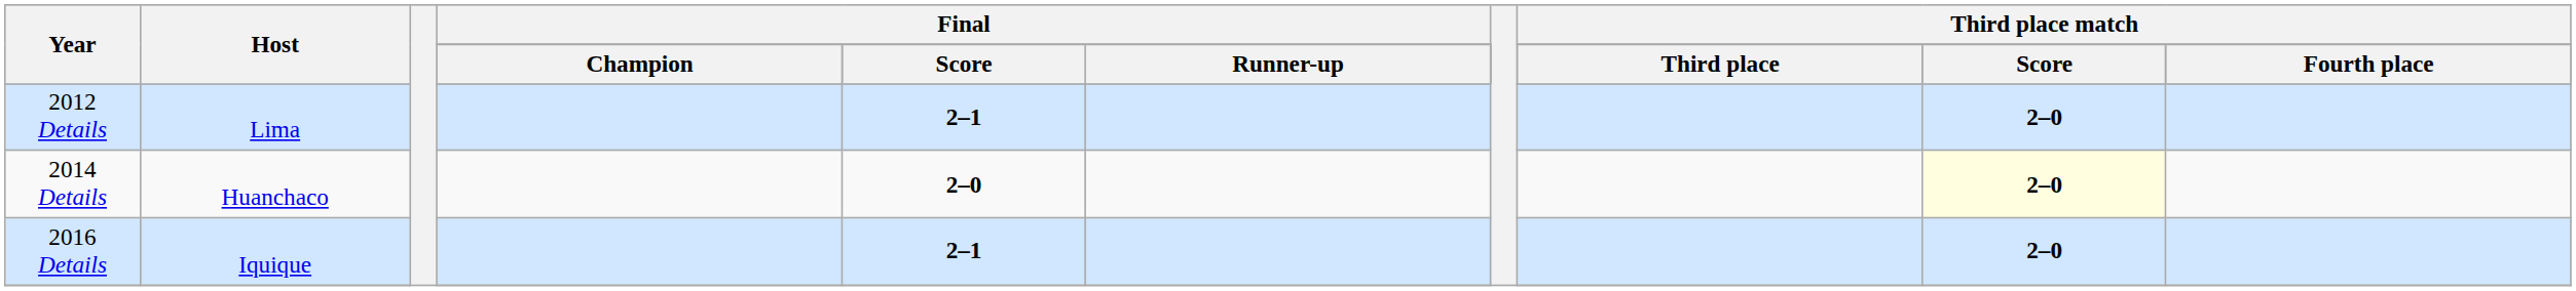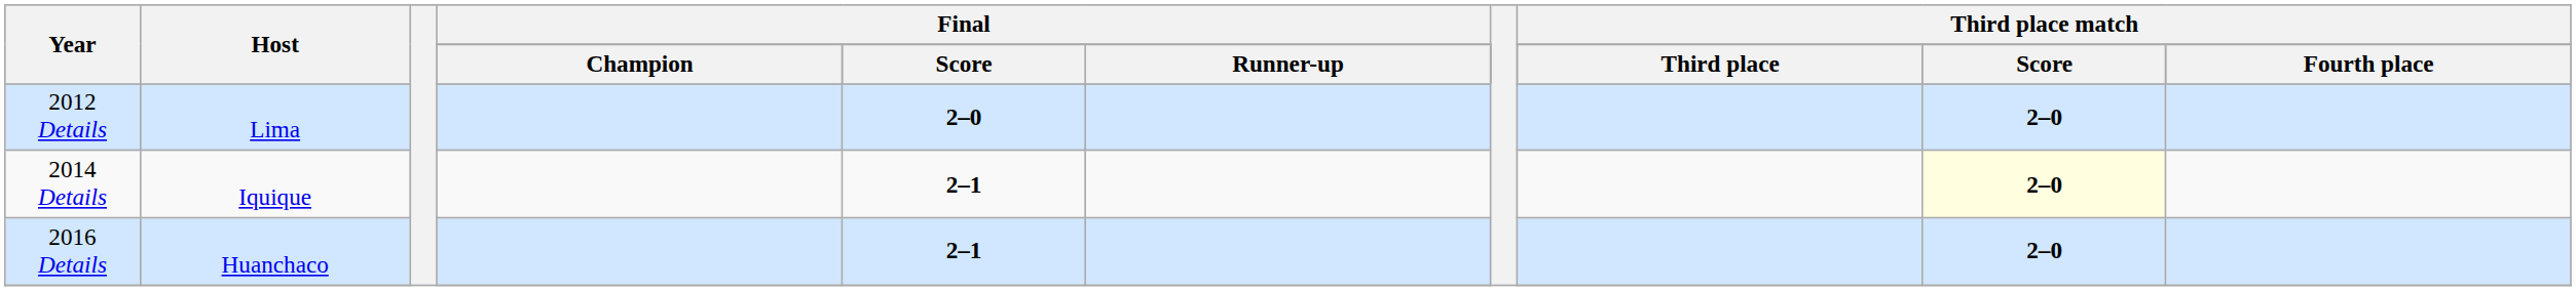 <table class="wikitable" style="font-size:90%; width: 98%; text-align: center;">
 <tr bgcolor=#C1D8FF>
 <th rowspan=2 width=5%>Year</th>
 <th rowspan=2 width=10%>Host</th>
 <th width=1% rowspan=100 bgcolor=ffffff></th>
 <th colspan=3>Final</th>
 <th width=1% rowspan=100 bgcolor=ffffff></th>
 <th colspan=3>Third place match</th>
 </tr>
 <tr bgcolor=FEF>
 <th width=15%>Champion</th>
 <th width=9%>Score</th>
 <th width=15%>Runner-up</th>
 <th width=15%>Third place</th>
 <th width=9%>Score</th>
 <th width=15%>Fourth place</th>
 </tr>
 <tr bgcolor=#D0E7FF>
 <td>2012<br><em><a href='#'>Details</a></em></td>
 <td><br><a href='#'>Lima</a></td>
 <td><strong></strong></td>
-<td><strong> 2–1 </strong></td>
+<td><strong> 2–0 </strong></td>
 <td></td>
 <td></td>
 <td><strong> 2–0 </strong></td>
 <td></td>
 </tr>
 <tr>
 <td>2014<br><em><a href='#'>Details</a></em></td>
-<td><br><a href='#'>Huanchaco</a></td>
+<td><br><a href='#'>Iquique</a></td>
 <td><strong></strong></td>
-<td><strong> 2–0 </strong></td>
+<td><strong> 2–1 </strong></td>
 <td></td>
 <td></td>
 <td style="background: lightyellow;"><strong> 2–0 </strong></td>
 <td></td>
 </tr>
 <tr bgcolor=#D0E7FF>
 <td>2016<br><em><a href='#'>Details</a></em></td>
-<td><br><a href='#'>Iquique</a></td>
+<td><br><a href='#'>Huanchaco</a></td>
 <td><strong></strong></td>
 <td><strong> 2–1 </strong></td>
 <td></td>
 <td></td>
 <td><strong> 2–0 </strong></td>
 <td></td>
 </tr>
 <tr>
 </tr>
 </table>
